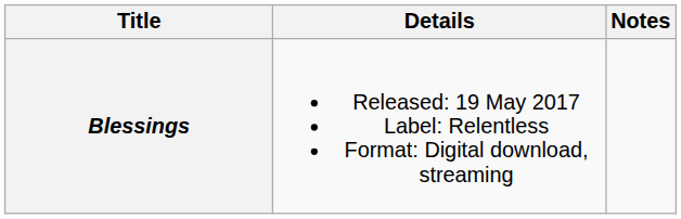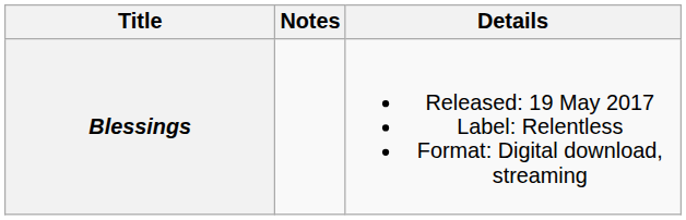 <table class="wikitable plainrowheaders" style="text-align:center;">
 <tr>
 <th scope="col" style="width:12em;">Title</th>
+<th scope="col">Notes</th>
 <th scope="col" style="width:15em;">Details</th>
-<th scope="col">Notes</th>
 </tr>
 <tr>
 <th scope="row"><em>Blessings</em></th>
+<td><br></td>
 <td><br><ul><li>Released: 19 May 2017</li><li>Label: Relentless</li><li>Format: Digital download, streaming</li></ul></td>
-<td><br></td>
 </tr>
 </table>
